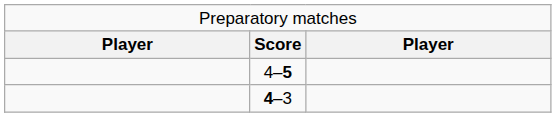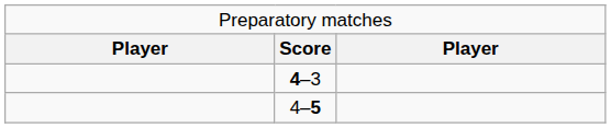 <table class="wikitable " style=font-size:85%>
 <tr>
 <td colspan=3 align="center">Preparatory matches</td>
 </tr>
 <tr>
 <th width=190>Player</th>
 <th>Score</th>
 <th width=190>Player</th>
 </tr>
 <tr>
+<td><strong></strong></td>
+<td style="text-align:center;"><strong>4</strong>–3</td>
+<td></td>
+</tr>
+<tr>
 <td></td>
 <td style="text-align:center;">4–<strong>5</strong></td>
 <td><strong></strong></td>
 </tr>
-<tr>
-<td><strong></strong></td>
-<td style="text-align:center;"><strong>4</strong>–3</td>
-<td></td>
-</tr>
 </table>
